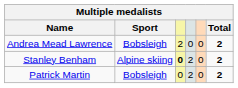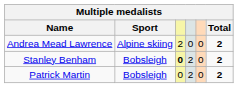 <table class=wikitable style=font-size:85%;float:right;text-align:center>
 <tr>
 <th colspan=6>Multiple medalists</th>
 </tr>
 <tr>
 <th>Name</th>
 <th>Sport</th>
 <td bgcolor=F7F6A8></td>
 <td bgcolor=DCE5E5></td>
 <td bgcolor=FFDAB9></td>
 <th>Total</th>
 </tr>
 <tr>
 <td><a href='#'>Andrea Mead Lawrence</a></td>
-<td><a href='#'>Bobsleigh</a></td>
+<td><a href='#'>Alpine skiing</a></td>
 <td bgcolor=F7F6A8>2</td>
 <td bgcolor=DCE5E5>0</td>
 <td bgcolor=FFDAB9>0</td>
 <td><strong>2</strong></td>
 </tr>
 <tr>
 <td><a href='#'>Stanley Benham</a></td>
-<td><a href='#'>Alpine skiing</a></td>
+<td><a href='#'>Bobsleigh</a></td>
 <td bgcolor=F7F6A8><strong>0</strong></td>
 <td bgcolor=DCE5E5>2</td>
 <td bgcolor=FFDAB9>0</td>
 <td><strong>2</strong></td>
 </tr>
 <tr>
 <td><a href='#'>Patrick Martin</a></td>
 <td><a href='#'>Bobsleigh</a></td>
 <td bgcolor=F7F6A8>0</td>
 <td bgcolor=DCE5E5>2</td>
 <td bgcolor=FFDAB9>0</td>
 <td><strong>2</strong></td>
 </tr>
 </table>
